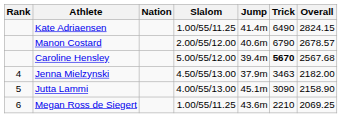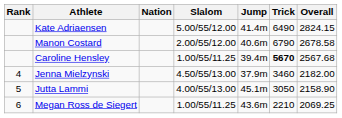 <table class="wikitable sortable" style="text-align:center">
 <tr>
 <th>Rank</th>
 <th>Athlete</th>
 <th>Nation</th>
 <th>Slalom</th>
 <th>Jump</th>
 <th>Trick</th>
 <th>Overall</th>
 </tr>
 <tr>
 <td></td>
 <td align=left><a href='#'>Kate Adriaensen</a></td>
 <td align=left></td>
-<td>1.00/55/11.25</td>
+<td>5.00/55/12.00</td>
 <td>41.4m</td>
 <td>6490</td>
 <td>2824.15</td>
 </tr>
 <tr>
 <td></td>
 <td align=left><a href='#'>Manon Costard</a></td>
 <td align=left></td>
 <td>2.00/55/12.00</td>
 <td>40.6m</td>
 <td>6790</td>
-<td>2678.57</td>
+<td>2678.58</td>
 </tr>
 <tr>
 <td></td>
 <td align=left><a href='#'>Caroline Hensley</a></td>
 <td align=left></td>
-<td>5.00/55/12.00</td>
+<td>1.00/55/11.25</td>
 <td>39.4m</td>
 <td><strong>5670</strong></td>
 <td>2567.68</td>
 </tr>
 <tr>
 <td>4</td>
 <td align=left><a href='#'>Jenna Mielzynski</a></td>
 <td align=left></td>
 <td>4.50/55/13.00</td>
 <td>37.9m</td>
-<td>3463</td>
+<td>3460</td>
 <td>2182.00</td>
 </tr>
 <tr>
 <td>5</td>
 <td align=left><a href='#'>Jutta Lammi</a></td>
 <td align=left></td>
 <td>4.00/55/13.00</td>
 <td>45.1m</td>
-<td>3090</td>
+<td>3050</td>
 <td>2158.90</td>
 </tr>
 <tr>
 <td>6</td>
 <td align=left><a href='#'>Megan Ross de Siegert</a></td>
 <td align=left></td>
 <td>1.00/55/11.25</td>
 <td>43.6m</td>
 <td>2210</td>
 <td>2069.25</td>
 </tr>
 </table>
